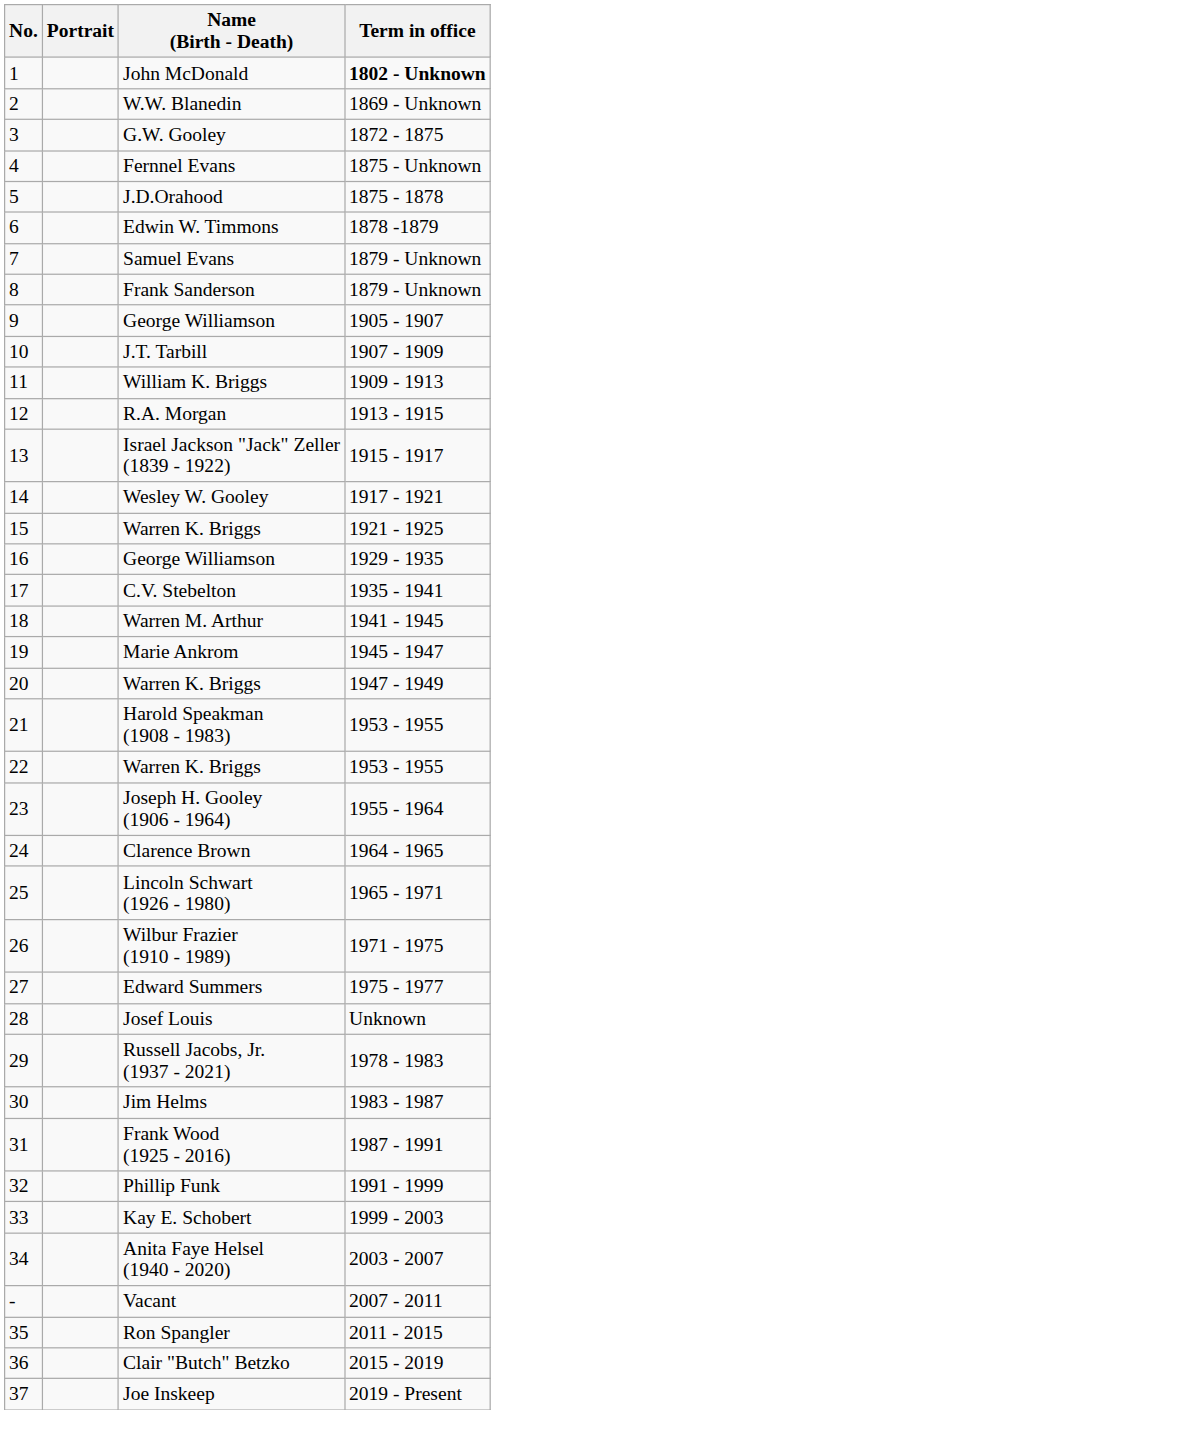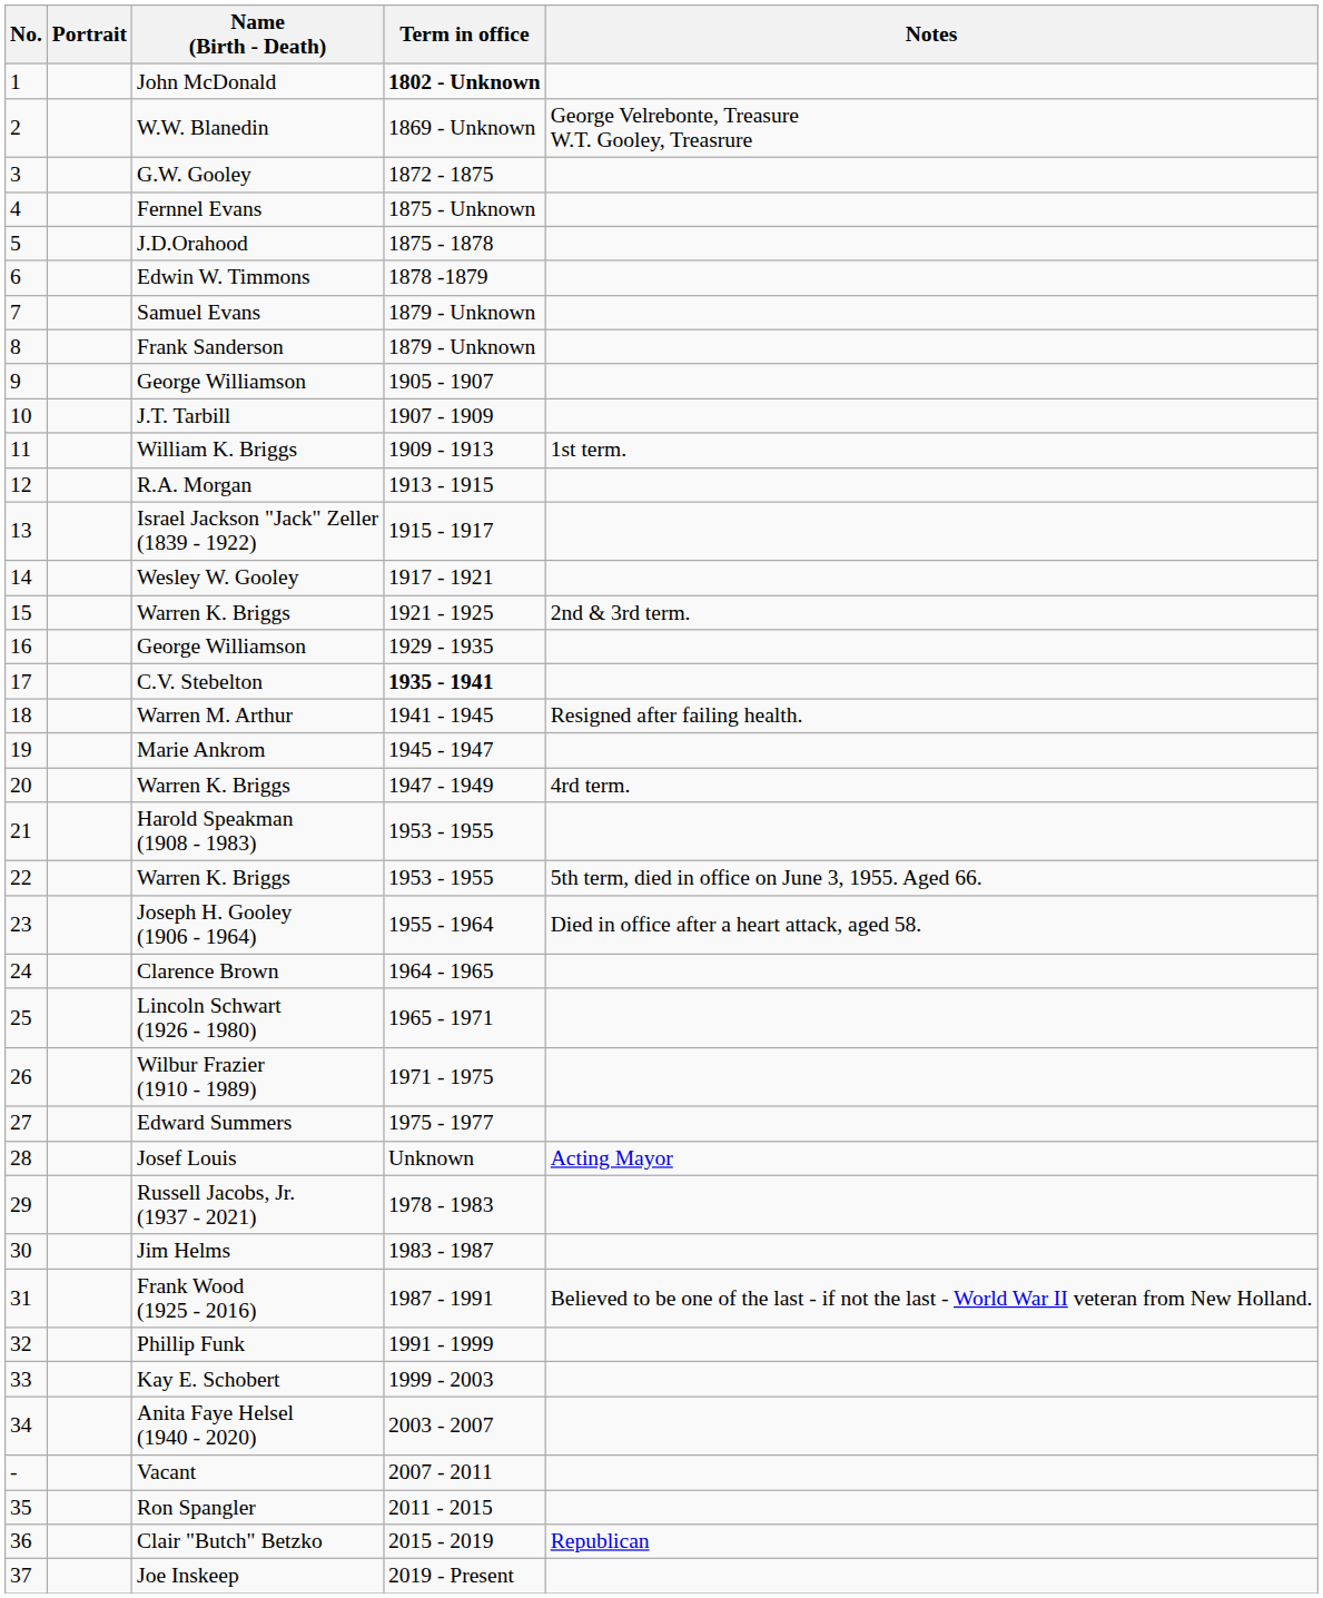 <table class="wikitable">
 <tr>
 <th>No.</th>
 <th>Portrait</th>
 <th>Name<br>(Birth - Death)</th>
 <th>Term in office</th>
+<th>Notes</th>
 </tr>
 <tr>
 <td>1</td>
 <td></td>
 <td>John McDonald</td>
 <td><strong>1802 - Unknown</strong></td>
+<td></td>
 </tr>
 <tr>
 <td>2</td>
 <td></td>
 <td>W.W. Blanedin</td>
 <td>1869 - Unknown</td>
+<td>George Velrebonte, Treasure<br>W.T. Gooley, Treasrure</td>
 </tr>
 <tr>
 <td>3</td>
 <td></td>
 <td>G.W. Gooley</td>
 <td>1872 - 1875</td>
+<td></td>
 </tr>
 <tr>
 <td>4</td>
 <td></td>
 <td>Fernnel Evans</td>
 <td>1875 - Unknown</td>
+<td></td>
 </tr>
 <tr>
 <td>5</td>
 <td></td>
 <td>J.D.Orahood</td>
 <td>1875 - 1878</td>
+<td></td>
 </tr>
 <tr>
 <td>6</td>
 <td></td>
 <td>Edwin W. Timmons</td>
 <td>1878 -1879</td>
+<td></td>
 </tr>
 <tr>
 <td>7</td>
 <td></td>
 <td>Samuel Evans</td>
 <td>1879 - Unknown</td>
+<td></td>
 </tr>
 <tr>
 <td>8</td>
 <td></td>
 <td>Frank Sanderson</td>
 <td>1879 - Unknown</td>
+<td></td>
 </tr>
 <tr>
 <td>9</td>
 <td></td>
 <td>George Williamson</td>
 <td>1905 - 1907</td>
+<td></td>
 </tr>
 <tr>
 <td>10</td>
 <td></td>
 <td>J.T. Tarbill</td>
 <td>1907 - 1909</td>
+<td></td>
 </tr>
 <tr>
 <td>11</td>
 <td></td>
 <td>William K. Briggs</td>
 <td>1909 - 1913</td>
+<td>1st term.</td>
 </tr>
 <tr>
 <td>12</td>
 <td></td>
 <td>R.A. Morgan</td>
 <td>1913 - 1915</td>
+<td></td>
 </tr>
 <tr>
 <td>13</td>
 <td></td>
 <td>Israel Jackson "Jack" Zeller<br>(1839 - 1922)</td>
 <td>1915 - 1917</td>
+<td></td>
 </tr>
 <tr>
 <td>14</td>
 <td></td>
 <td>Wesley W. Gooley</td>
 <td>1917 - 1921</td>
+<td></td>
 </tr>
 <tr>
 <td>15</td>
 <td></td>
 <td>Warren K. Briggs</td>
 <td>1921 - 1925</td>
+<td>2nd & 3rd term.</td>
 </tr>
 <tr>
 <td>16</td>
 <td></td>
 <td>George Williamson</td>
 <td>1929 - 1935</td>
+<td></td>
 </tr>
 <tr>
 <td>17</td>
 <td></td>
 <td>C.V. Stebelton</td>
-<td>1935 - 1941</td>
+<td><strong>1935 - 1941</strong></td>
+<td></td>
 </tr>
 <tr>
 <td>18</td>
 <td></td>
 <td>Warren M. Arthur</td>
 <td>1941 - 1945</td>
+<td>Resigned after failing health.</td>
 </tr>
 <tr>
 <td>19</td>
 <td></td>
 <td>Marie Ankrom</td>
 <td>1945 - 1947</td>
+<td></td>
 </tr>
 <tr>
 <td>20</td>
 <td></td>
 <td>Warren K. Briggs</td>
 <td>1947 - 1949</td>
+<td>4rd term.</td>
 </tr>
 <tr>
 <td>21</td>
 <td></td>
 <td>Harold Speakman<br>(1908 - 1983)</td>
 <td>1953 - 1955</td>
+<td></td>
 </tr>
 <tr>
 <td>22</td>
 <td></td>
 <td>Warren K. Briggs</td>
 <td>1953 - 1955</td>
+<td>5th term, died in office on June 3, 1955. Aged 66.</td>
 </tr>
 <tr>
 <td>23</td>
 <td></td>
 <td>Joseph H. Gooley<br>(1906 - 1964)</td>
 <td>1955 - 1964</td>
+<td>Died in office after a heart attack, aged 58.</td>
 </tr>
 <tr>
 <td>24</td>
 <td></td>
 <td>Clarence Brown</td>
 <td>1964 - 1965</td>
+<td></td>
 </tr>
 <tr>
 <td>25</td>
 <td></td>
 <td>Lincoln Schwart<br>(1926 - 1980)</td>
 <td>1965 - 1971</td>
+<td></td>
 </tr>
 <tr>
 <td>26</td>
 <td></td>
 <td>Wilbur Frazier<br>(1910 - 1989)</td>
 <td>1971 - 1975</td>
+<td></td>
 </tr>
 <tr>
 <td>27</td>
 <td></td>
 <td>Edward Summers</td>
 <td>1975 - 1977</td>
+<td></td>
 </tr>
 <tr>
 <td>28</td>
 <td></td>
 <td>Josef Louis</td>
 <td>Unknown</td>
+<td><a href='#'>Acting Mayor</a></td>
 </tr>
 <tr>
 <td>29</td>
 <td></td>
 <td>Russell Jacobs, Jr.<br>(1937 - 2021)</td>
 <td>1978 - 1983</td>
+<td></td>
 </tr>
 <tr>
 <td>30</td>
 <td></td>
 <td>Jim Helms</td>
 <td>1983 - 1987</td>
+<td></td>
 </tr>
 <tr>
 <td>31</td>
 <td></td>
 <td>Frank Wood<br>(1925 - 2016)</td>
 <td>1987 - 1991</td>
+<td>Believed to be one of the last - if not the last - <a href='#'>World War II</a> veteran from New Holland.</td>
 </tr>
 <tr>
 <td>32</td>
 <td></td>
 <td>Phillip Funk</td>
 <td>1991 - 1999</td>
+<td></td>
 </tr>
 <tr>
 <td>33</td>
 <td></td>
 <td>Kay E. Schobert</td>
 <td>1999 - 2003</td>
+<td></td>
 </tr>
 <tr>
 <td>34</td>
 <td></td>
 <td>Anita Faye Helsel<br>(1940 - 2020)</td>
 <td>2003 - 2007</td>
+<td></td>
 </tr>
 <tr>
 <td>-</td>
 <td></td>
 <td>Vacant</td>
 <td>2007 - 2011</td>
+<td></td>
 </tr>
 <tr>
 <td>35</td>
 <td></td>
 <td>Ron Spangler</td>
 <td>2011 - 2015</td>
+<td></td>
 </tr>
 <tr>
 <td>36</td>
 <td></td>
 <td>Clair "Butch" Betzko</td>
 <td>2015 - 2019</td>
+<td><a href='#'>Republican</a></td>
 </tr>
 <tr>
 <td>37</td>
 <td></td>
 <td>Joe Inskeep</td>
 <td>2019 - Present</td>
+<td></td>
 </tr>
 </table>
